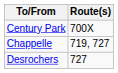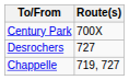 <table class="wikitable mw-collapsible mw-collapsed" style="font-size: 100%" width=align=>
 <tr>
 <th>To/From</th>
 <th>Route(s)</th>
 </tr>
 <tr>
 <td><a href='#'>Century Park</a></td>
 <td>700X</td>
 </tr>
 <tr>
+<td><a href='#'>Desrochers</a></td>
+<td>727</td>
+</tr>
+<tr>
 <td><a href='#'>Chappelle</a></td>
 <td>719, 727</td>
 </tr>
-<tr>
-<td><a href='#'>Desrochers</a></td>
-<td>727</td>
-</tr>
 </table>
